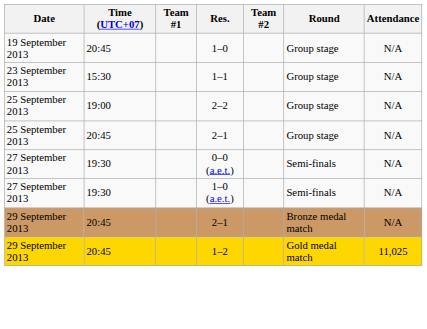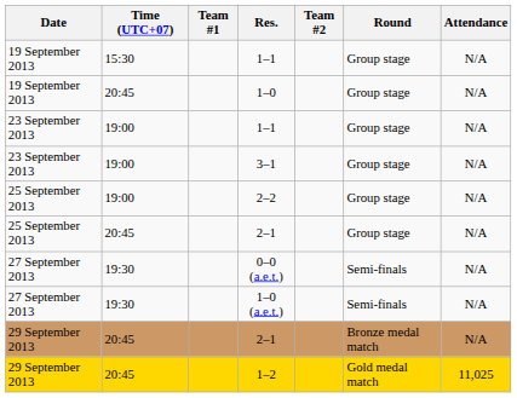 <table class="wikitable" style="text-align:left; width:100%;">
 <tr>
 <th>Date</th>
 <th>Time (<a href='#'>UTC+07</a>)</th>
 <th>Team #1</th>
 <th>Res.</th>
 <th>Team #2</th>
 <th>Round</th>
 <th>Attendance</th>
 </tr>
 <tr>
 <td>19 September 2013</td>
+<td>15:30</td>
+<td></td>
+<td style="text-align:center;">1–1</td>
+<td></td>
+<td>Group stage</td>
+<td style="text-align:center;">N/A</td>
+</tr>
+<tr>
+<td>19 September 2013</td>
 <td>20:45</td>
 <td><strong></strong></td>
 <td style="text-align:center;">1–0</td>
 <td></td>
 <td>Group stage</td>
 <td style="text-align:center;">N/A</td>
 </tr>
 <tr>
 <td>23 September 2013</td>
-<td>15:30</td>
+<td>19:00</td>
 <td></td>
 <td style="text-align:center;">1–1</td>
+<td></td>
+<td>Group stage</td>
+<td style="text-align:center;">N/A</td>
+</tr>
+<tr>
+<td>23 September 2013</td>
+<td>19:00</td>
+<td><strong></strong></td>
+<td style="text-align:center;">3–1</td>
 <td></td>
 <td>Group stage</td>
 <td style="text-align:center;">N/A</td>
 </tr>
 <tr>
 <td>25 September 2013</td>
 <td>19:00</td>
 <td></td>
 <td style="text-align:center;">2–2</td>
 <td></td>
 <td>Group stage</td>
 <td style="text-align:center;">N/A</td>
 </tr>
 <tr>
 <td>25 September 2013</td>
 <td>20:45</td>
 <td><strong></strong></td>
 <td style="text-align:center;">2–1</td>
 <td></td>
 <td>Group stage</td>
 <td style="text-align:center;">N/A</td>
 </tr>
 <tr>
 <td>27 September 2013</td>
 <td>19:30</td>
 <td></td>
 <td style="text-align:center;">0–0 (<a href='#'>a.e.t.</a>)<br></td>
 <td><strong></strong></td>
 <td>Semi-finals</td>
 <td style="text-align:center;">N/A</td>
 </tr>
 <tr>
 <td>27 September 2013</td>
 <td>19:30</td>
 <td><strong></strong></td>
 <td style="text-align:center;">1–0 (<a href='#'>a.e.t.</a>)</td>
 <td></td>
 <td>Semi-finals</td>
 <td style="text-align:center;">N/A</td>
 </tr>
 <tr style="background:#c96;">
 <td>29 September 2013</td>
 <td>20:45</td>
 <td><strong></strong></td>
 <td style="text-align:center;">2–1</td>
 <td></td>
 <td>Bronze medal match</td>
 <td style="text-align:center;">N/A</td>
 </tr>
 <tr bgcolor=gold>
 <td>29 September 2013</td>
 <td>20:45</td>
 <td></td>
 <td style="text-align:center;">1–2</td>
 <td><strong></strong></td>
 <td>Gold medal match</td>
 <td style="text-align:center;">11,025</td>
 </tr>
 </table>
